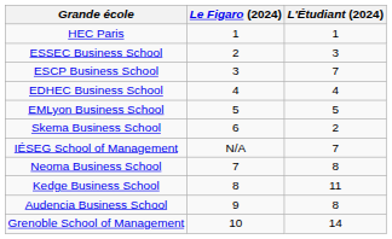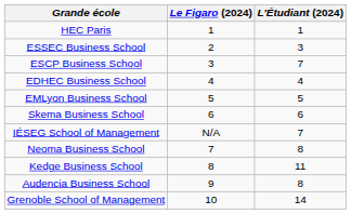 <table class="wikitable" style="text-align:center">
 <tr>
 <th><em>Grande école</em></th>
 <th><em><a href='#'>Le Figaro</a></em> (2024)</th>
 <th><em>L'Étudiant</em> (2024)</th>
 </tr>
 <tr>
 <td><a href='#'>HEC Paris</a></td>
 <td>1</td>
 <td>1</td>
 </tr>
 <tr>
 <td><a href='#'>ESSEC Business School</a></td>
 <td>2</td>
 <td>3</td>
 </tr>
 <tr>
 <td><a href='#'>ESCP Business School</a></td>
 <td>3</td>
 <td>7</td>
 </tr>
 <tr>
 <td><a href='#'>EDHEC Business School</a></td>
 <td>4</td>
 <td>4</td>
 </tr>
 <tr>
 <td><a href='#'>EMLyon Business School</a></td>
 <td>5</td>
 <td>5</td>
 </tr>
 <tr>
 <td><a href='#'>Skema Business School</a></td>
 <td>6</td>
-<td>2</td>
+<td>6</td>
 </tr>
 <tr>
 <td><a href='#'>IÉSEG School of Management</a></td>
 <td>N/A</td>
 <td>7</td>
 </tr>
 <tr>
 <td><a href='#'>Neoma Business School</a></td>
 <td>7</td>
 <td>8</td>
 </tr>
 <tr>
 <td><a href='#'>Kedge Business School</a></td>
 <td>8</td>
 <td>11</td>
 </tr>
 <tr>
 <td><a href='#'>Audencia Business School</a></td>
 <td>9</td>
 <td>8</td>
 </tr>
 <tr>
 <td><a href='#'>Grenoble School of Management</a></td>
 <td>10</td>
 <td>14</td>
 </tr>
 </table>
